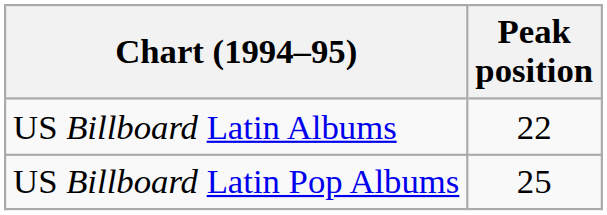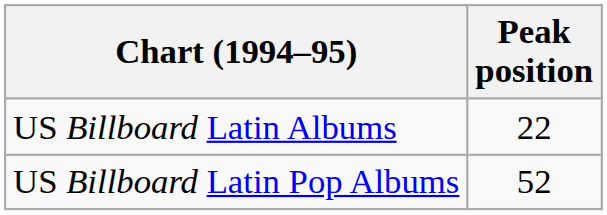 <table class="wikitable">
 <tr>
 <th align="left">Chart (1994–95)</th>
 <th style="text-align:center;">Peak<br>position</th>
 </tr>
 <tr>
 <td align="left">US <em>Billboard</em> <a href='#'>Latin Albums</a></td>
 <td style="text-align:center;">22</td>
 </tr>
 <tr>
 <td align="left">US <em>Billboard</em> <a href='#'>Latin Pop Albums</a></td>
-<td style="text-align:center;">25</td>
+<td style="text-align:center;">52</td>
 </tr>
 </table>
